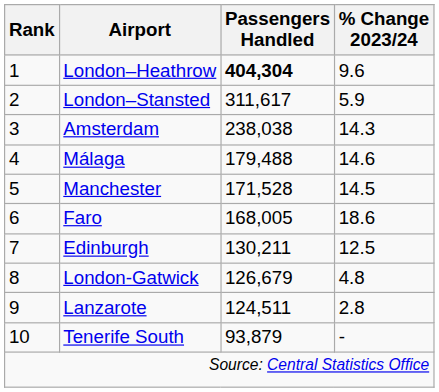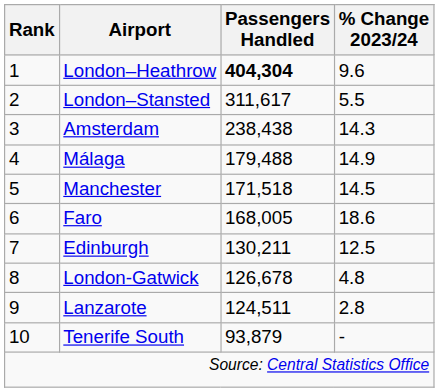 <table class="wikitable sortable">
 <tr style="background:lightgrey;">
 <th>Rank</th>
 <th>Airport</th>
 <th>Passengers <br> Handled</th>
 <th>% Change <br> 2023/24</th>
 </tr>
 <tr>
 <td>1</td>
 <td><a href='#'>London–Heathrow</a></td>
 <td><strong>404,304</strong></td>
 <td>9.6</td>
 </tr>
 <tr>
 <td>2</td>
 <td><a href='#'>London–Stansted</a></td>
 <td>311,617</td>
-<td>5.9</td>
+<td>5.5</td>
 </tr>
 <tr>
 <td>3</td>
 <td><a href='#'>Amsterdam</a></td>
-<td>238,038</td>
+<td>238,438</td>
 <td>14.3</td>
 </tr>
 <tr>
 <td>4</td>
 <td><a href='#'>Málaga</a></td>
 <td>179,488</td>
-<td>14.6</td>
+<td>14.9</td>
 </tr>
 <tr>
 <td>5</td>
 <td><a href='#'>Manchester</a></td>
-<td>171,528</td>
+<td>171,518</td>
 <td>14.5</td>
 </tr>
 <tr>
 <td>6</td>
 <td><a href='#'>Faro</a></td>
 <td>168,005</td>
 <td>18.6</td>
 </tr>
 <tr>
 <td>7</td>
 <td><a href='#'>Edinburgh</a></td>
 <td>130,211</td>
 <td>12.5</td>
 </tr>
 <tr>
 <td>8</td>
 <td><a href='#'>London-Gatwick</a></td>
-<td>126,679</td>
+<td>126,678</td>
 <td>4.8</td>
 </tr>
 <tr>
 <td>9</td>
 <td><a href='#'>Lanzarote</a></td>
 <td>124,511</td>
 <td>2.8</td>
 </tr>
 <tr>
 <td>10</td>
 <td><a href='#'>Tenerife South</a></td>
 <td>93,879</td>
 <td>-</td>
 </tr>
 <tr class="sortbottom">
 <td colspan="5" style="text-align:right;"><sup><em>Source: <a href='#'>Central Statistics Office</a></em></sup></td>
 </tr>
 </table>
